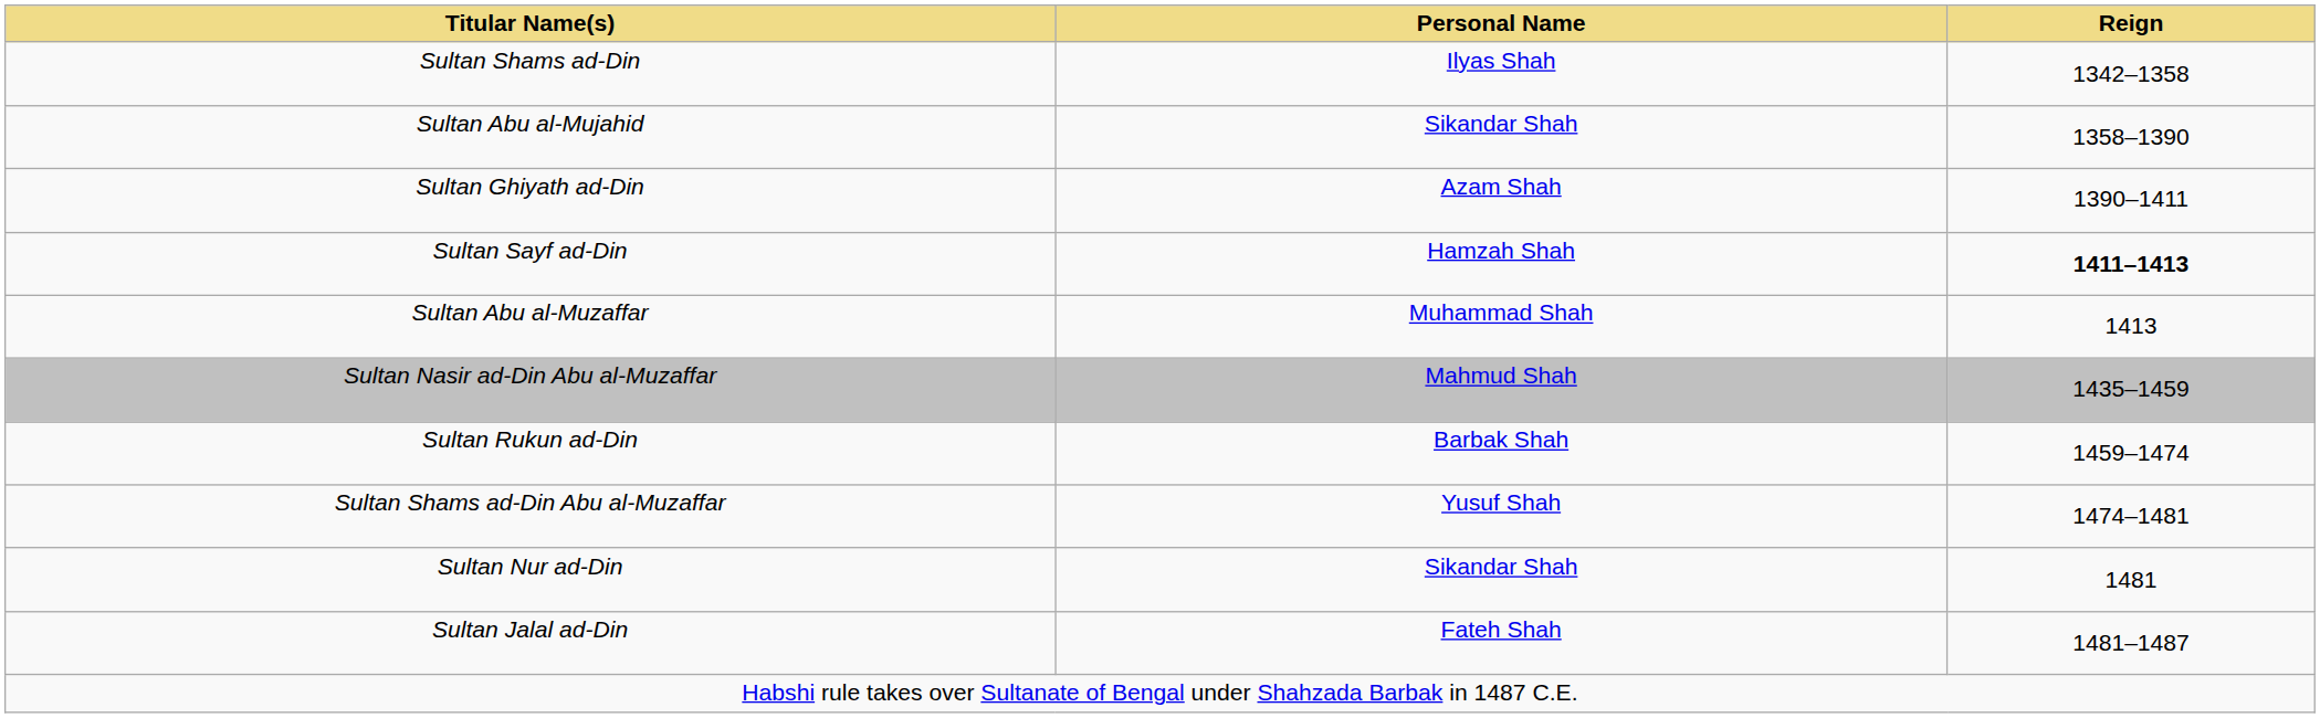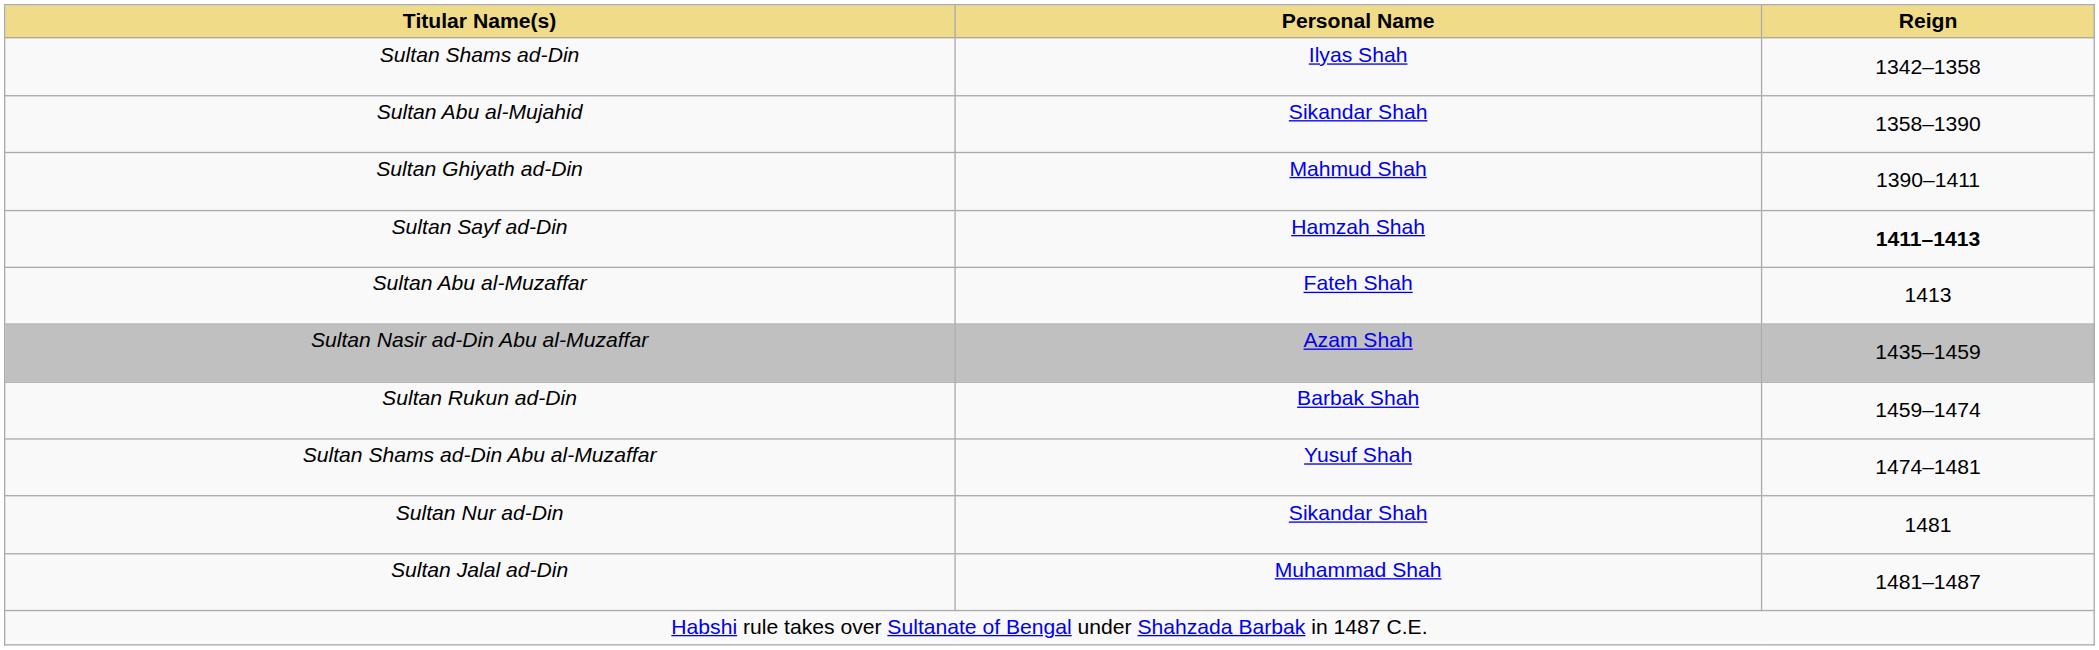 <table width=100% class="wikitable">
 <tr>
 <th style="background-color:#F0DC88" width=20%>Titular Name(s)</th>
 <th style="background-color:#F0DC88" width=17%>Personal Name</th>
 <th style="background-color:#F0DC88" width=7%>Reign</th>
 </tr>
 <tr>
 <td align="center"><em>Sultan Shams ad-Din</em><br><small></small><br><small></small></td>
 <td align="center"><a href='#'>Ilyas Shah</a><br><small></small><br><small></small></td>
 <td align="center">1342–1358</td>
 </tr>
 <tr>
 <td align="center"><em>Sultan Abu al-Mujahid</em><br><small></small><br><small></small></td>
 <td align="center"><a href='#'>Sikandar Shah</a><br><small></small><br><small></small></td>
 <td align="center">1358–1390</td>
 </tr>
 <tr>
 <td align="center"><em>Sultan Ghiyath ad-Din</em><br><small></small><br><small></small></td>
-<td align="center"><a href='#'>Azam Shah</a><br><small></small><br><small></small></td>
+<td align="center"><a href='#'>Mahmud Shah</a><br><small></small><br><small></small></td>
 <td align="center">1390–1411</td>
 </tr>
 <tr>
 <td align="center"><em>Sultan Sayf ad-Din</em><br><small></small><br><small></small></td>
 <td align="center"><a href='#'>Hamzah Shah</a><br><small></small><br><small></small></td>
 <td align="center"><strong>1411–1413</strong></td>
 </tr>
 <tr>
 <td align="center"><em>Sultan Abu al-Muzaffar</em><br><small></small><br><small></small></td>
-<td align="center"><a href='#'>Muhammad Shah</a><br><small></small><br><small></small></td>
+<td align="center"><a href='#'>Fateh Shah</a><br><small></small><br><small></small></td>
 <td align="center">1413</td>
 </tr>
 <tr style="background:silver">
 <td align="center"><em>Sultan Nasir ad-Din Abu al-Muzaffar</em><br><small></small><br><small></small></td>
-<td align="center"><a href='#'>Mahmud Shah</a><br><small></small><br><small></small></td>
+<td align="center"><a href='#'>Azam Shah</a><br><small></small><br><small></small></td>
 <td align="center">1435–1459</td>
 </tr>
 <tr>
 <td align="center"><em>Sultan Rukun ad-Din</em><br><small></small><br><small></small></td>
 <td align="center"><a href='#'>Barbak Shah</a><br><small></small><br><small></small></td>
 <td align="center">1459–1474</td>
 </tr>
 <tr>
 <td align="center"><em>Sultan Shams ad-Din Abu al-Muzaffar</em><br><small></small><br><small></small></td>
 <td align="center"><a href='#'>Yusuf Shah</a><br><small></small><br><small></small></td>
 <td align="center">1474–1481</td>
 </tr>
 <tr>
 <td align="center"><em>Sultan Nur ad-Din</em><br><small></small><br><small></small></td>
 <td align="center"><a href='#'>Sikandar Shah</a><br><small></small><br><small></small></td>
 <td align="center">1481</td>
 </tr>
 <tr>
 <td align="center"><em>Sultan Jalal ad-Din</em><br><small></small><br><small></small></td>
-<td align="center"><a href='#'>Fateh Shah</a><br><small></small><br><small></small></td>
+<td align="center"><a href='#'>Muhammad Shah</a><br><small></small><br><small></small></td>
 <td align="center">1481–1487</td>
 </tr>
 <tr>
 <td colspan=4 align="middle"><a href='#'>Habshi</a> rule takes over <a href='#'>Sultanate of Bengal</a> under <a href='#'>Shahzada Barbak</a> in 1487 C.E.</td>
 </tr>
 </table>
